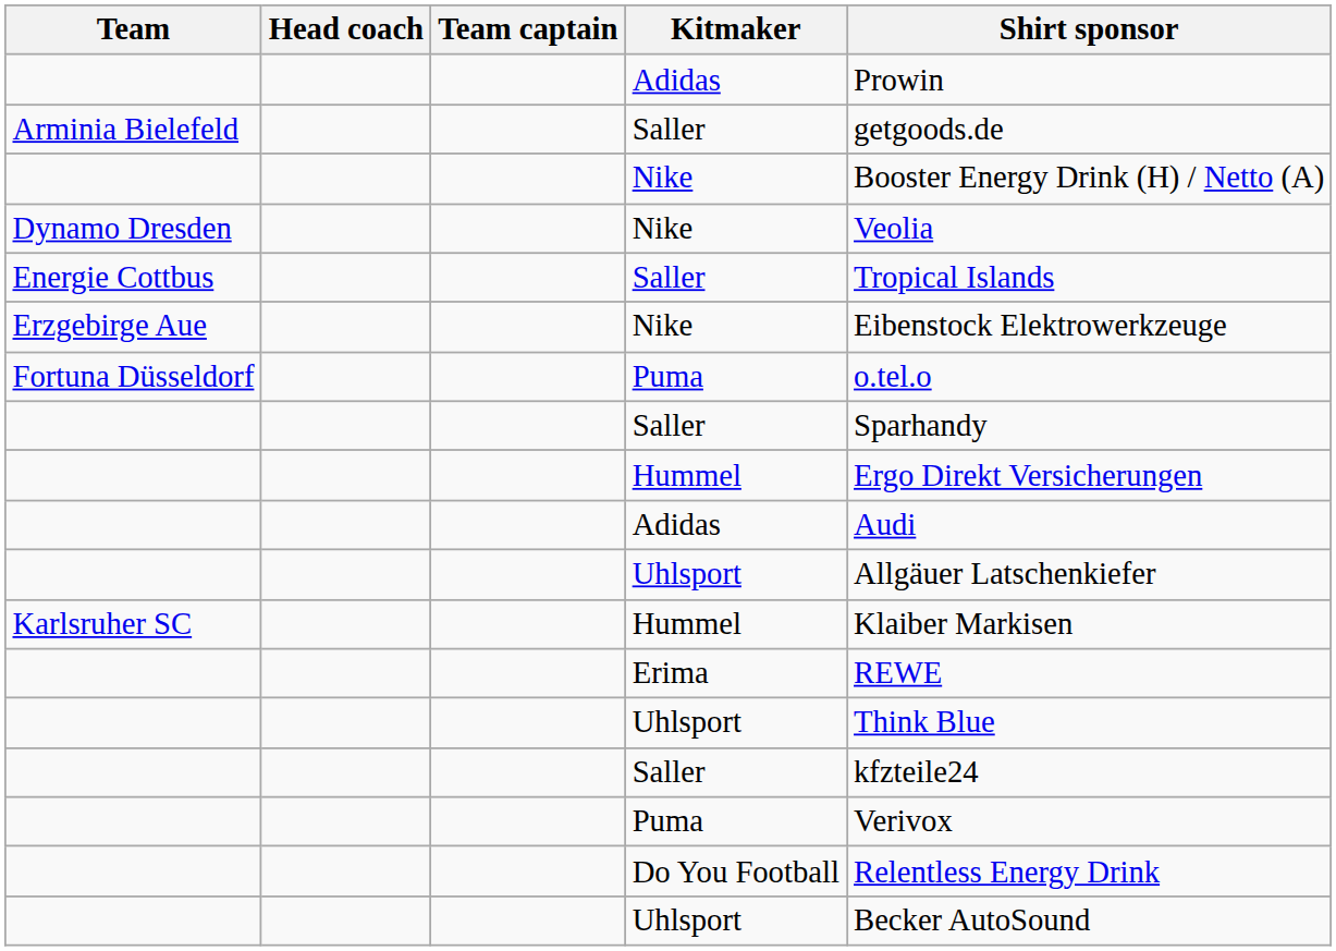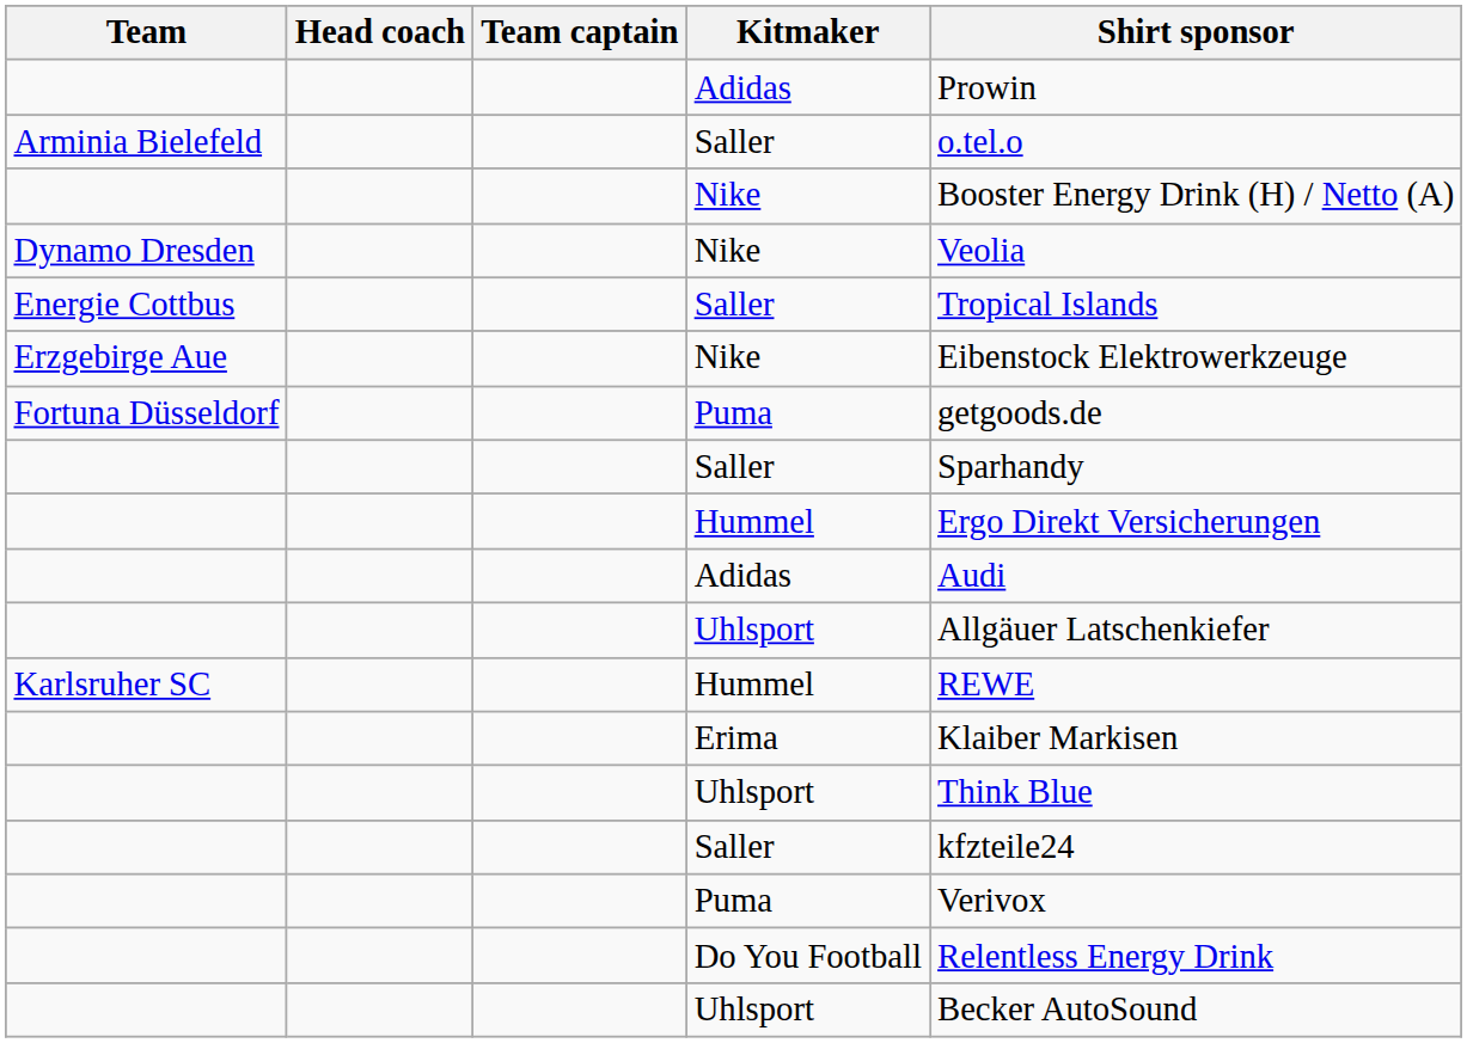 <table class="wikitable sortable">
 <tr>
 <th>Team</th>
 <th>Head coach</th>
 <th>Team captain</th>
 <th>Kitmaker</th>
 <th>Shirt sponsor</th>
 </tr>
 <tr>
 <td></td>
 <td> </td>
 <td> </td>
 <td><a href='#'>Adidas</a></td>
 <td>Prowin</td>
 </tr>
 <tr>
 <td><a href='#'>Arminia Bielefeld</a></td>
 <td> </td>
 <td> </td>
 <td>Saller</td>
-<td>getgoods.de</td>
+<td><a href='#'>o.tel.o</a></td>
 </tr>
 <tr>
 <td></td>
 <td> </td>
 <td> </td>
 <td><a href='#'>Nike</a></td>
 <td>Booster Energy Drink (H) / <a href='#'>Netto</a> (A)</td>
 </tr>
 <tr>
 <td><a href='#'>Dynamo Dresden</a></td>
 <td> </td>
 <td> </td>
 <td>Nike</td>
 <td><a href='#'>Veolia</a></td>
 </tr>
 <tr>
 <td><a href='#'>Energie Cottbus</a></td>
 <td> </td>
 <td> </td>
 <td><a href='#'>Saller</a></td>
 <td><a href='#'>Tropical Islands</a></td>
 </tr>
 <tr>
 <td><a href='#'>Erzgebirge Aue</a></td>
 <td> </td>
 <td> </td>
 <td>Nike</td>
 <td>Eibenstock Elektrowerkzeuge</td>
 </tr>
 <tr>
 <td><a href='#'>Fortuna Düsseldorf</a></td>
 <td> </td>
 <td> </td>
 <td><a href='#'>Puma</a></td>
-<td><a href='#'>o.tel.o</a></td>
+<td>getgoods.de</td>
 </tr>
 <tr>
 <td></td>
 <td> </td>
 <td> </td>
 <td>Saller</td>
 <td>Sparhandy</td>
 </tr>
 <tr>
 <td></td>
 <td> </td>
 <td> </td>
 <td><a href='#'>Hummel</a></td>
 <td><a href='#'>Ergo Direkt Versicherungen</a></td>
 </tr>
 <tr>
 <td></td>
 <td> </td>
 <td> </td>
 <td>Adidas</td>
 <td><a href='#'>Audi</a></td>
 </tr>
 <tr>
 <td></td>
 <td> </td>
 <td> </td>
 <td><a href='#'>Uhlsport</a></td>
 <td>Allgäuer Latschenkiefer</td>
 </tr>
 <tr>
 <td><a href='#'>Karlsruher SC</a></td>
 <td> </td>
 <td> </td>
 <td>Hummel</td>
-<td>Klaiber Markisen</td>
+<td><a href='#'>REWE</a></td>
 </tr>
 <tr>
 <td></td>
 <td> </td>
 <td> </td>
 <td>Erima</td>
-<td><a href='#'>REWE</a></td>
+<td>Klaiber Markisen</td>
 </tr>
 <tr>
 <td></td>
 <td> </td>
 <td> </td>
 <td>Uhlsport</td>
 <td><a href='#'>Think Blue</a></td>
 </tr>
 <tr>
 <td></td>
 <td> </td>
 <td> </td>
 <td>Saller</td>
 <td>kfzteile24</td>
 </tr>
 <tr>
 <td></td>
 <td> </td>
 <td> </td>
 <td>Puma</td>
 <td>Verivox</td>
 </tr>
 <tr>
 <td></td>
 <td> </td>
 <td> </td>
 <td>Do You Football</td>
 <td><a href='#'>Relentless Energy Drink</a></td>
 </tr>
 <tr>
 <td></td>
 <td> </td>
 <td> </td>
 <td>Uhlsport</td>
 <td>Becker AutoSound</td>
 </tr>
 </table>
